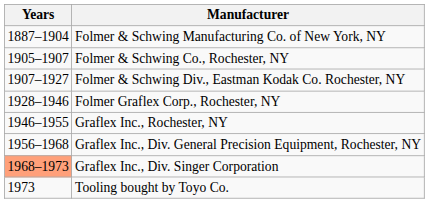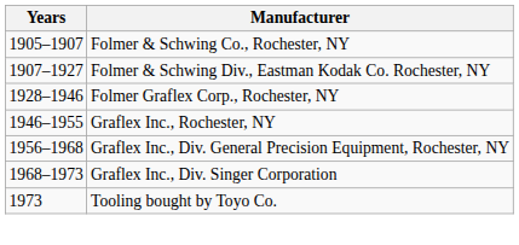 <table class="wikitable" border="1">
 <tr>
 <th>Years</th>
 <th>Manufacturer</th>
-</tr>
-<tr>
-<td>1887–1904</td>
-<td>Folmer & Schwing Manufacturing Co. of New York, NY</td>
 </tr>
 <tr>
 <td>1905–1907</td>
 <td>Folmer & Schwing Co., Rochester, NY</td>
 </tr>
 <tr>
 <td>1907–1927</td>
 <td>Folmer & Schwing Div., Eastman Kodak Co. Rochester, NY</td>
 </tr>
 <tr>
 <td>1928–1946</td>
 <td>Folmer Graflex Corp., Rochester, NY</td>
 </tr>
 <tr>
 <td>1946–1955</td>
 <td>Graflex Inc., Rochester, NY</td>
 </tr>
 <tr>
 <td>1956–1968</td>
 <td>Graflex Inc., Div. General Precision Equipment, Rochester, NY</td>
 </tr>
 <tr>
-<td style="background: lightsalmon;">1968–1973</td>
+<td>1968–1973</td>
 <td>Graflex Inc., Div. Singer Corporation</td>
 </tr>
 <tr>
 <td>1973</td>
 <td>Tooling bought by Toyo Co.</td>
 </tr>
 </table>
